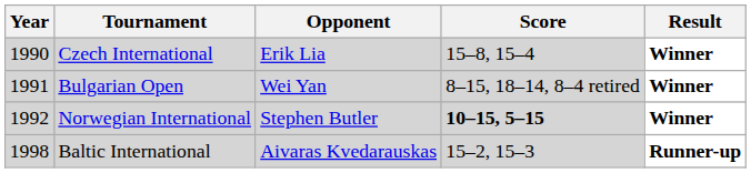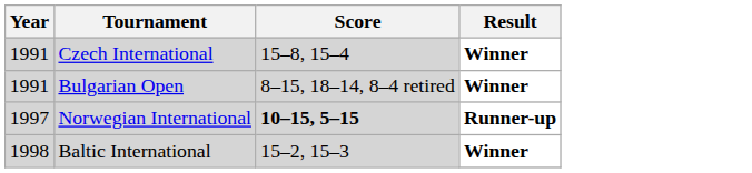 <table class="sortable wikitable" style="font-size: 90%;">
 <tr>
 <th>Year</th>
 <th>Tournament</th>
-<th>Opponent</th>
 <th>Score</th>
 <th>Result</th>
 </tr>
 <tr style="background:#D5D5D5">
-<td align="center">1990</td>
+<td align="center">1991</td>
 <td align="left"><a href='#'>Czech International</a></td>
-<td align="left"> <a href='#'>Erik Lia</a></td>
 <td align="left">15–8, 15–4</td>
 <td style="text-align:left; background:white"> <strong>Winner</strong></td>
 </tr>
 <tr style="background:#D5D5D5">
 <td align="center">1991</td>
 <td align="left"><a href='#'>Bulgarian Open</a></td>
-<td align="left"> <a href='#'>Wei Yan</a></td>
 <td align="left">8–15, 18–14, 8–4 retired</td>
 <td style="text-align:left; background:white"> <strong>Winner</strong></td>
 </tr>
 <tr style="background:#D5D5D5">
-<td align="center">1992</td>
+<td align="center">1997</td>
 <td align="left"><a href='#'>Norwegian International</a></td>
-<td align="left"> <a href='#'>Stephen Butler</a></td>
 <td align="left"><strong>10–15, 5–15</strong></td>
-<td style="text-align:left; background:white"> <strong>Winner</strong></td>
+<td style="text-align:left; background:white"> <strong>Runner-up</strong></td>
 </tr>
 <tr style="background:#D5D5D5">
 <td align="center">1998</td>
 <td align="left">Baltic International</td>
-<td align="left"> <a href='#'>Aivaras Kvedarauskas</a></td>
 <td align="left">15–2, 15–3</td>
-<td style="text-align:left; background:white"> <strong>Runner-up</strong></td>
+<td style="text-align:left; background:white"> <strong>Winner</strong></td>
 </tr>
 </table>
